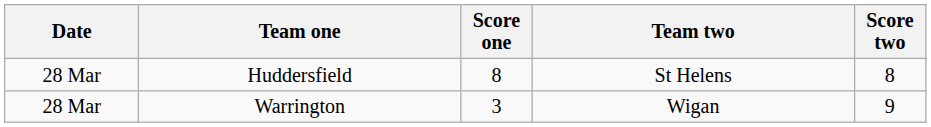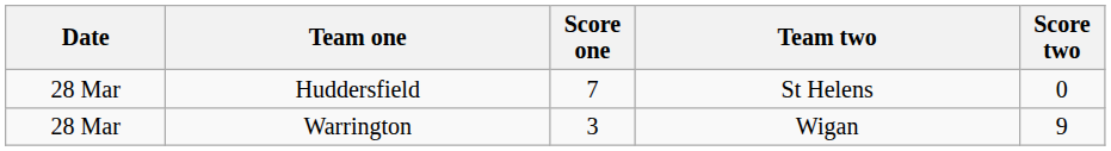 <table class="wikitable" style="text-align: center">
 <tr>
 <th width=100>Date</th>
 <th width=250>Team one</th>
 <th width=50>Score one</th>
 <th width=250>Team two</th>
 <th width=50>Score two</th>
 </tr>
 <tr>
 <td>28 Mar</td>
 <td>Huddersfield</td>
-<td>8</td>
+<td>7</td>
 <td>St Helens</td>
-<td>8</td>
+<td>0</td>
 </tr>
 <tr>
 <td>28 Mar</td>
 <td>Warrington</td>
 <td>3</td>
 <td>Wigan</td>
 <td>9</td>
 </tr>
 </table>
